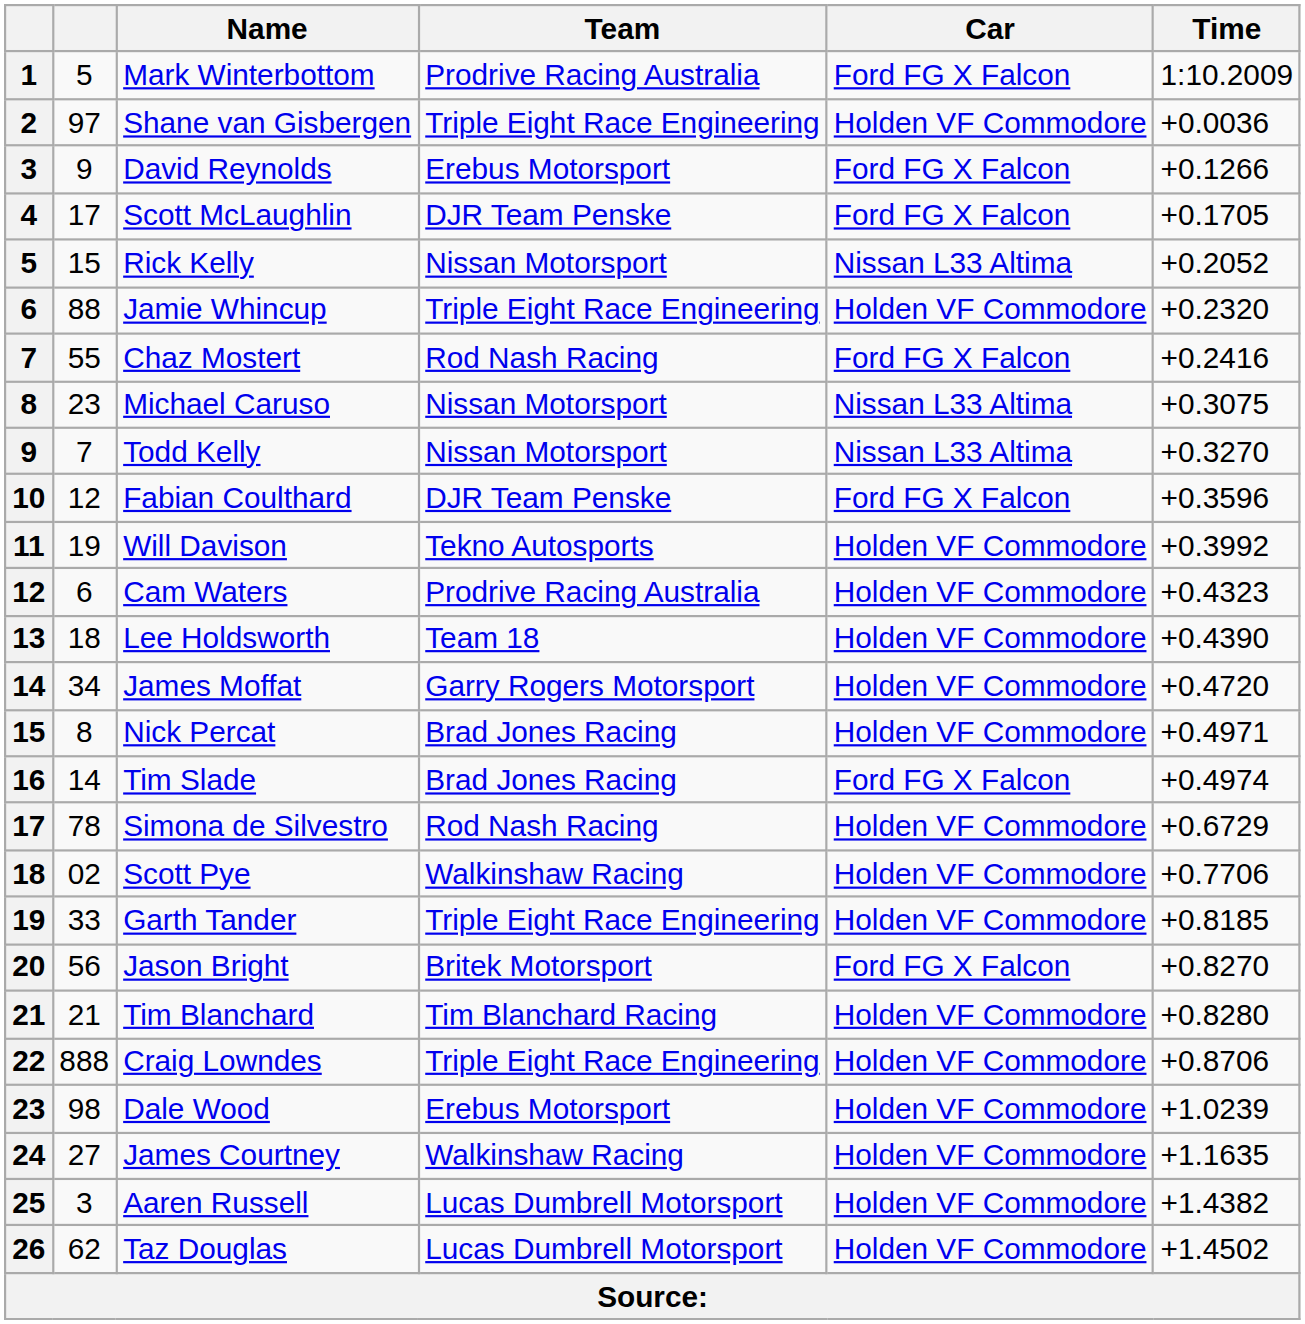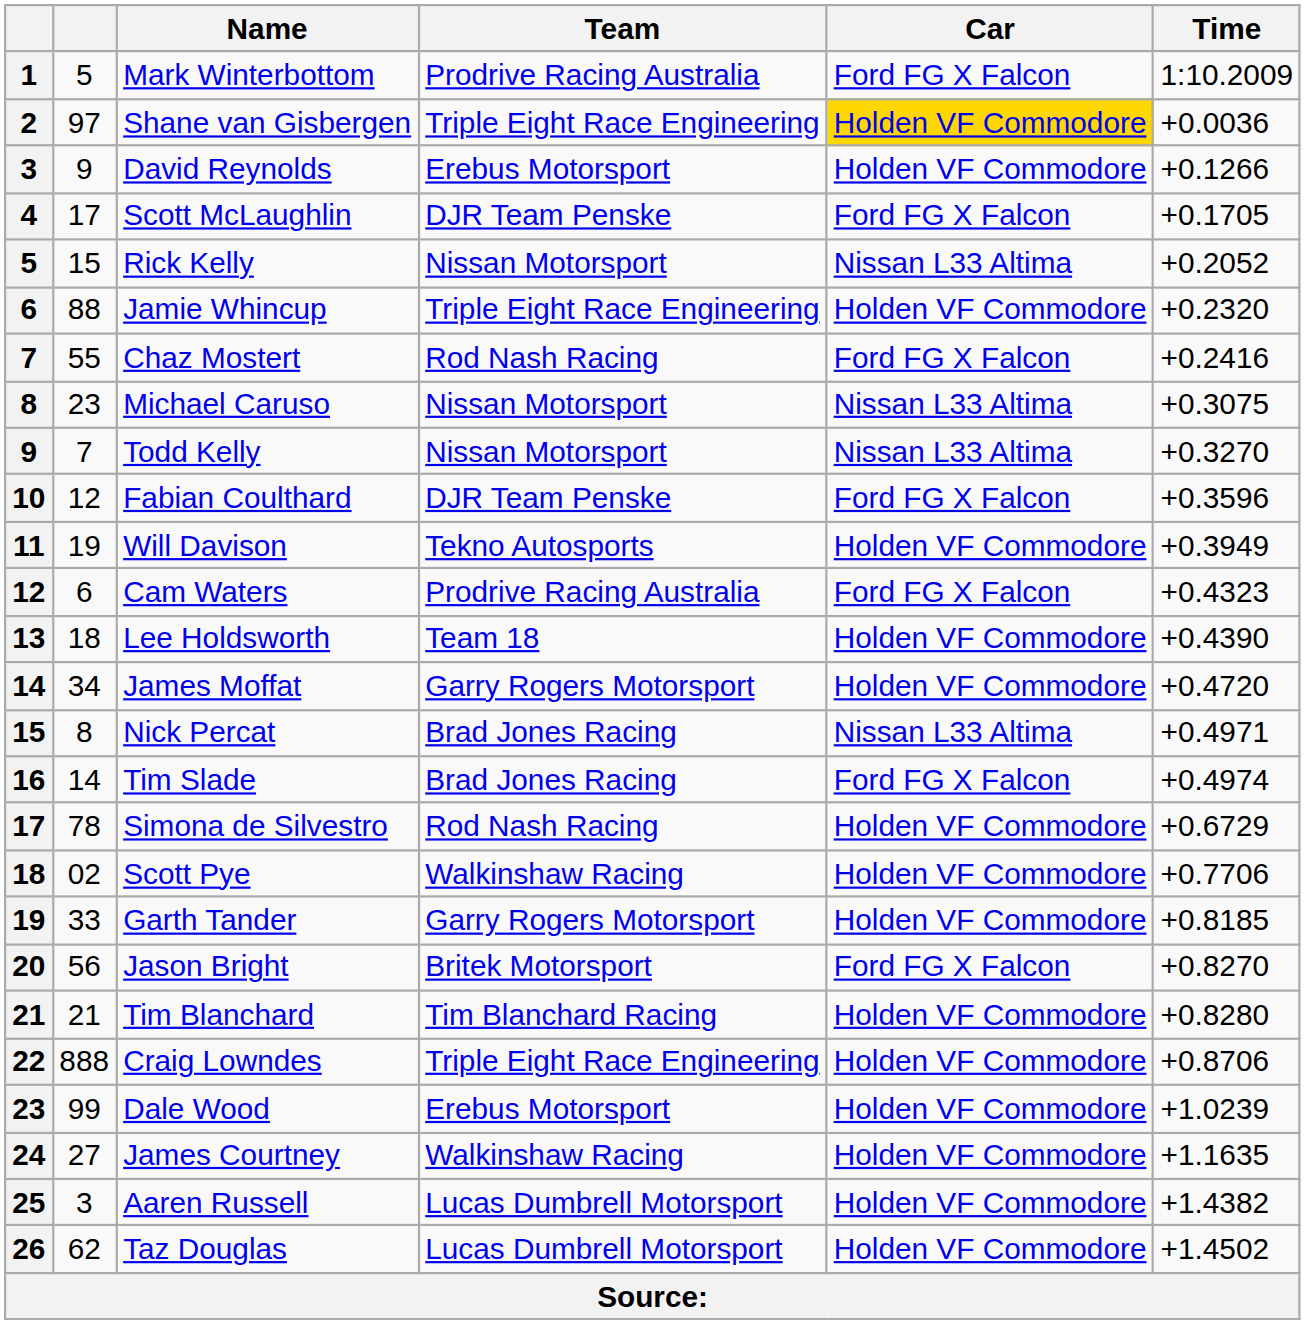 <table class="wikitable" style="font-size: 85%">
 <tr>
 <th></th>
 <th></th>
 <th>Name</th>
 <th>Team</th>
 <th>Car</th>
 <th>Time</th>
 </tr>
 <tr>
 <th>1</th>
 <td align="center">5</td>
 <td> <a href='#'>Mark Winterbottom</a></td>
 <td><a href='#'>Prodrive Racing Australia</a></td>
 <td><a href='#'>Ford FG X Falcon</a></td>
 <td>1:10.2009</td>
 </tr>
 <tr>
 <th>2</th>
 <td align="center">97</td>
 <td> <a href='#'>Shane van Gisbergen</a></td>
 <td><a href='#'>Triple Eight Race Engineering</a></td>
-<td><a href='#'>Holden VF Commodore</a></td>
+<td style="background: gold;"><a href='#'>Holden VF Commodore</a></td>
 <td>+0.0036</td>
 </tr>
 <tr>
 <th>3</th>
 <td align="center">9</td>
 <td> <a href='#'>David Reynolds</a></td>
 <td><a href='#'>Erebus Motorsport</a></td>
-<td><a href='#'>Ford FG X Falcon</a></td>
+<td><a href='#'>Holden VF Commodore</a></td>
 <td>+0.1266</td>
 </tr>
 <tr>
 <th>4</th>
 <td align="center">17</td>
 <td> <a href='#'>Scott McLaughlin</a></td>
 <td><a href='#'>DJR Team Penske</a></td>
 <td><a href='#'>Ford FG X Falcon</a></td>
 <td>+0.1705</td>
 </tr>
 <tr>
 <th>5</th>
 <td align="center">15</td>
 <td> <a href='#'>Rick Kelly</a></td>
 <td><a href='#'>Nissan Motorsport</a></td>
 <td><a href='#'>Nissan L33 Altima</a></td>
 <td>+0.2052</td>
 </tr>
 <tr>
 <th>6</th>
 <td align="center">88</td>
 <td> <a href='#'>Jamie Whincup</a></td>
 <td><a href='#'>Triple Eight Race Engineering</a></td>
 <td><a href='#'>Holden VF Commodore</a></td>
 <td>+0.2320</td>
 </tr>
 <tr>
 <th>7</th>
 <td align="center">55</td>
 <td> <a href='#'>Chaz Mostert</a></td>
 <td><a href='#'>Rod Nash Racing</a></td>
 <td><a href='#'>Ford FG X Falcon</a></td>
 <td>+0.2416</td>
 </tr>
 <tr>
 <th>8</th>
 <td align="center">23</td>
 <td> <a href='#'>Michael Caruso</a></td>
 <td><a href='#'>Nissan Motorsport</a></td>
 <td><a href='#'>Nissan L33 Altima</a></td>
 <td>+0.3075</td>
 </tr>
 <tr>
 <th>9</th>
 <td align="center">7</td>
 <td> <a href='#'>Todd Kelly</a></td>
 <td><a href='#'>Nissan Motorsport</a></td>
 <td><a href='#'>Nissan L33 Altima</a></td>
 <td>+0.3270</td>
 </tr>
 <tr>
 <th>10</th>
 <td align="center">12</td>
 <td> <a href='#'>Fabian Coulthard</a></td>
 <td><a href='#'>DJR Team Penske</a></td>
 <td><a href='#'>Ford FG X Falcon</a></td>
 <td>+0.3596</td>
 </tr>
 <tr>
 <th>11</th>
 <td align="center">19</td>
 <td> <a href='#'>Will Davison</a></td>
 <td><a href='#'>Tekno Autosports</a></td>
 <td><a href='#'>Holden VF Commodore</a></td>
-<td>+0.3992</td>
+<td>+0.3949</td>
 </tr>
 <tr>
 <th>12</th>
 <td align="center">6</td>
 <td> <a href='#'>Cam Waters</a></td>
 <td><a href='#'>Prodrive Racing Australia</a></td>
-<td><a href='#'>Holden VF Commodore</a></td>
+<td><a href='#'>Ford FG X Falcon</a></td>
 <td>+0.4323</td>
 </tr>
 <tr>
 <th>13</th>
 <td align="center">18</td>
 <td> <a href='#'>Lee Holdsworth</a></td>
 <td><a href='#'>Team 18</a></td>
 <td><a href='#'>Holden VF Commodore</a></td>
 <td>+0.4390</td>
 </tr>
 <tr>
 <th>14</th>
 <td align="center">34</td>
 <td> <a href='#'>James Moffat</a></td>
 <td><a href='#'>Garry Rogers Motorsport</a></td>
 <td><a href='#'>Holden VF Commodore</a></td>
 <td>+0.4720</td>
 </tr>
 <tr>
 <th>15</th>
 <td align="center">8</td>
 <td> <a href='#'>Nick Percat</a></td>
 <td><a href='#'>Brad Jones Racing</a></td>
-<td><a href='#'>Holden VF Commodore</a></td>
+<td><a href='#'>Nissan L33 Altima</a></td>
 <td>+0.4971</td>
 </tr>
 <tr>
 <th>16</th>
 <td align="center">14</td>
 <td> <a href='#'>Tim Slade</a></td>
 <td><a href='#'>Brad Jones Racing</a></td>
 <td><a href='#'>Ford FG X Falcon</a></td>
 <td>+0.4974</td>
 </tr>
 <tr>
 <th>17</th>
 <td align="center">78</td>
 <td> <a href='#'>Simona de Silvestro</a></td>
 <td><a href='#'>Rod Nash Racing</a></td>
 <td><a href='#'>Holden VF Commodore</a></td>
 <td>+0.6729</td>
 </tr>
 <tr>
 <th>18</th>
 <td align="center">02</td>
 <td> <a href='#'>Scott Pye</a></td>
 <td><a href='#'>Walkinshaw Racing</a></td>
 <td><a href='#'>Holden VF Commodore</a></td>
 <td>+0.7706</td>
 </tr>
 <tr>
 <th>19</th>
 <td align="center">33</td>
 <td> <a href='#'>Garth Tander</a></td>
-<td><a href='#'>Triple Eight Race Engineering</a></td>
+<td><a href='#'>Garry Rogers Motorsport</a></td>
 <td><a href='#'>Holden VF Commodore</a></td>
 <td>+0.8185</td>
 </tr>
 <tr>
 <th>20</th>
 <td align="center">56</td>
 <td> <a href='#'>Jason Bright</a></td>
 <td><a href='#'>Britek Motorsport</a></td>
 <td><a href='#'>Ford FG X Falcon</a></td>
 <td>+0.8270</td>
 </tr>
 <tr>
 <th>21</th>
 <td align="center">21</td>
 <td> <a href='#'>Tim Blanchard</a></td>
 <td><a href='#'>Tim Blanchard Racing</a></td>
 <td><a href='#'>Holden VF Commodore</a></td>
 <td>+0.8280</td>
 </tr>
 <tr>
 <th>22</th>
 <td align="center">888</td>
 <td> <a href='#'>Craig Lowndes</a></td>
 <td><a href='#'>Triple Eight Race Engineering</a></td>
 <td><a href='#'>Holden VF Commodore</a></td>
 <td>+0.8706</td>
 </tr>
 <tr>
 <th>23</th>
-<td align="center">98</td>
+<td align="center">99</td>
 <td> <a href='#'>Dale Wood</a></td>
 <td><a href='#'>Erebus Motorsport</a></td>
 <td><a href='#'>Holden VF Commodore</a></td>
 <td>+1.0239</td>
 </tr>
 <tr>
 <th>24</th>
 <td align="center">27</td>
 <td> <a href='#'>James Courtney</a></td>
 <td><a href='#'>Walkinshaw Racing</a></td>
 <td><a href='#'>Holden VF Commodore</a></td>
 <td>+1.1635</td>
 </tr>
 <tr>
 <th>25</th>
 <td align="center">3</td>
 <td> <a href='#'>Aaren Russell</a></td>
 <td><a href='#'>Lucas Dumbrell Motorsport</a></td>
 <td><a href='#'>Holden VF Commodore</a></td>
 <td>+1.4382</td>
 </tr>
 <tr>
 <th>26</th>
 <td align="center">62</td>
 <td> <a href='#'>Taz Douglas</a></td>
 <td><a href='#'>Lucas Dumbrell Motorsport</a></td>
 <td><a href='#'>Holden VF Commodore</a></td>
 <td>+1.4502</td>
 </tr>
 <tr>
 <th colspan="6">Source:</th>
 </tr>
 </table>
